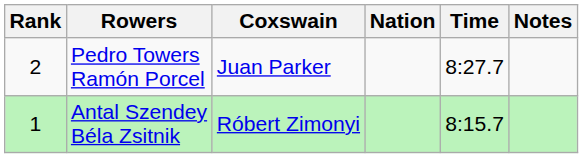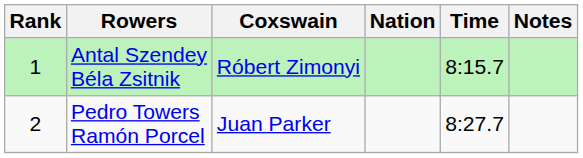 <table class="wikitable sortable" style="text-align:center">
 <tr>
 <th>Rank</th>
 <th>Rowers</th>
 <th>Coxswain</th>
 <th>Nation</th>
 <th>Time</th>
 <th>Notes</th>
 </tr>
+<tr bgcolor=bbf3bb>
+<td>1</td>
+<td align=left><a href='#'>Antal Szendey</a><br><a href='#'>Béla Zsitnik</a></td>
+<td align=left><a href='#'>Róbert Zimonyi</a></td>
+<td align=left></td>
+<td>8:15.7</td>
+<td></td>
+</tr>
 <tr>
 <td>2</td>
 <td align=left><a href='#'>Pedro Towers</a><br><a href='#'>Ramón Porcel</a></td>
 <td align=left><a href='#'>Juan Parker</a></td>
 <td align=left></td>
 <td>8:27.7</td>
 <td></td>
 </tr>
-<tr bgcolor=bbf3bb>
-<td>1</td>
-<td align=left><a href='#'>Antal Szendey</a><br><a href='#'>Béla Zsitnik</a></td>
-<td align=left><a href='#'>Róbert Zimonyi</a></td>
-<td align=left></td>
-<td>8:15.7</td>
-<td></td>
-</tr>
 </table>
